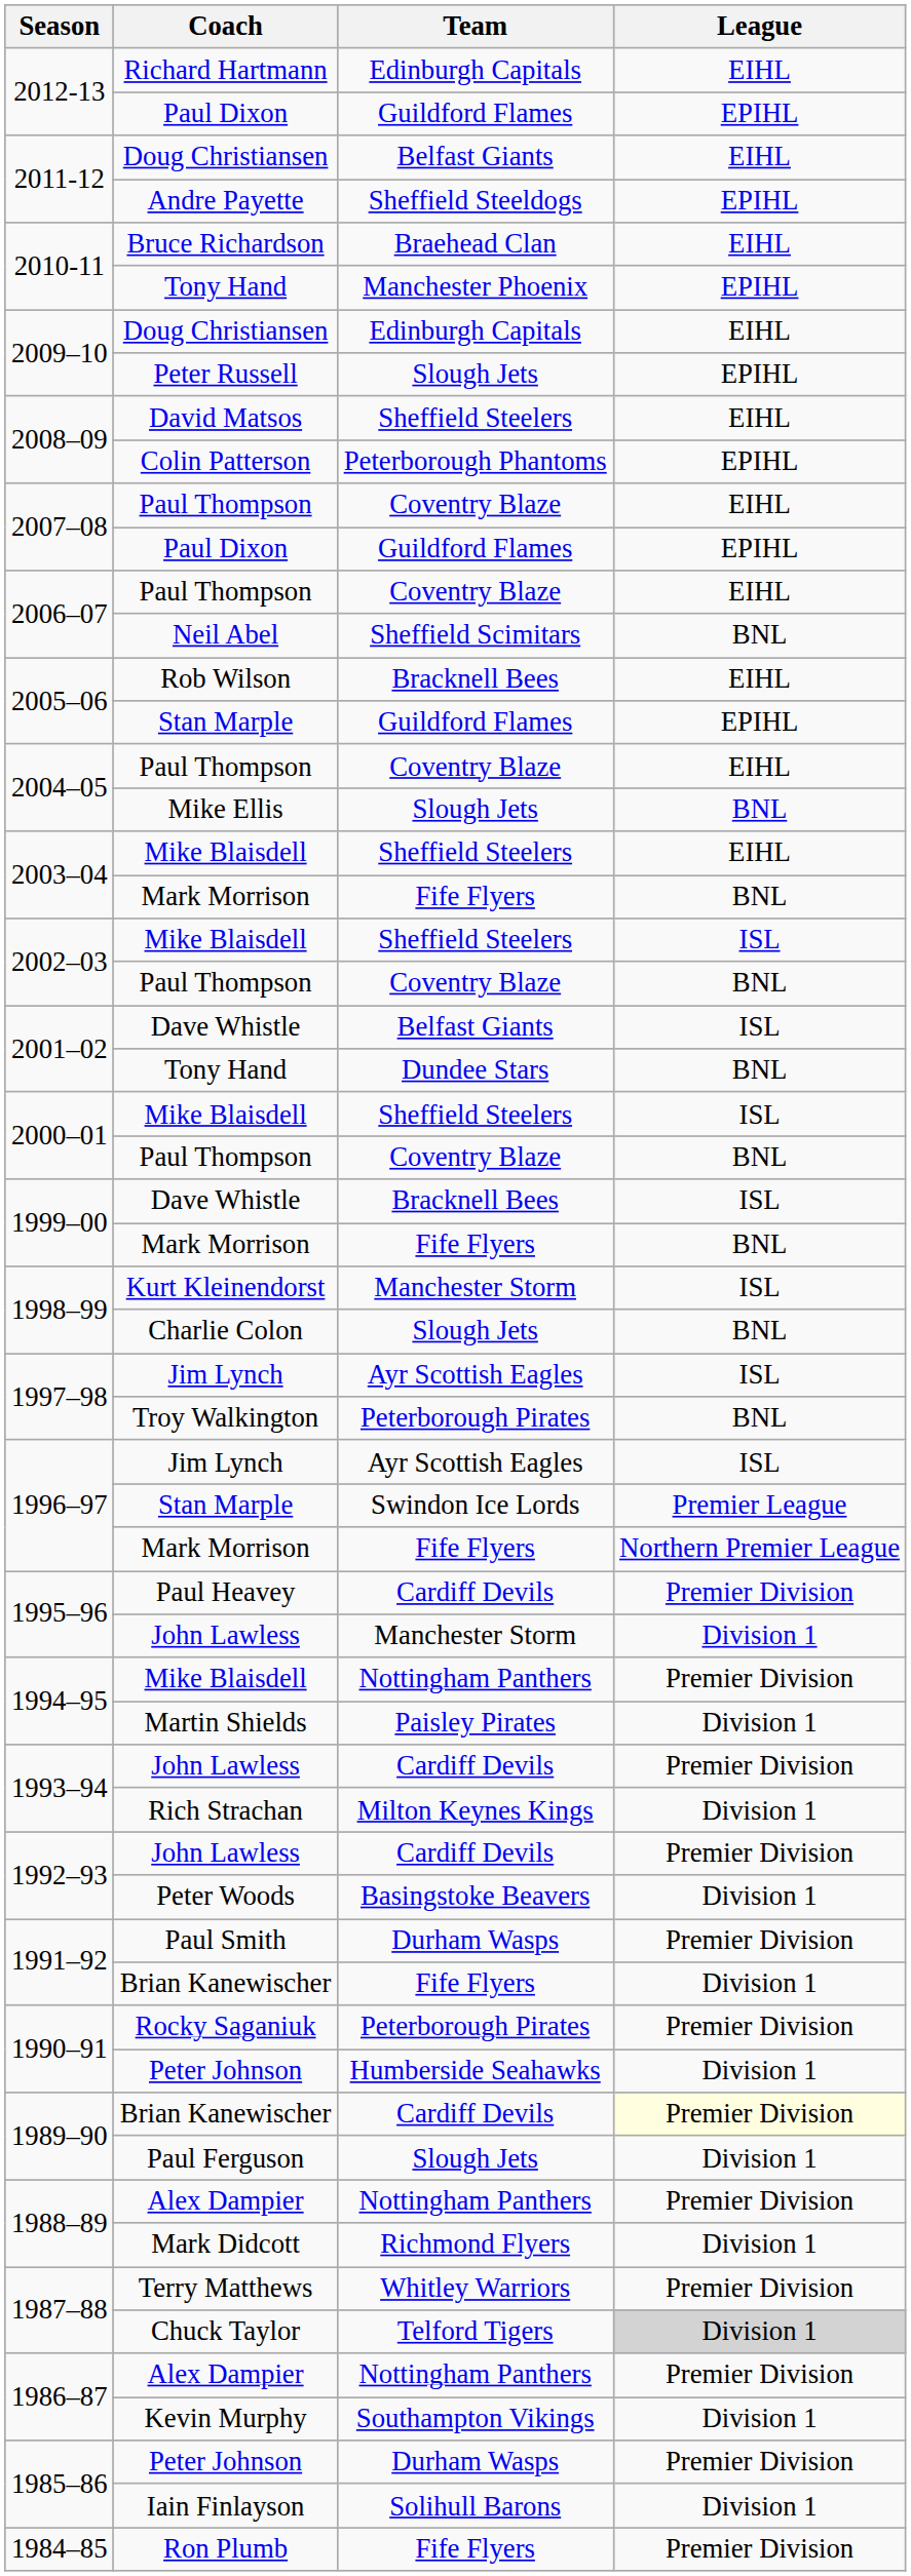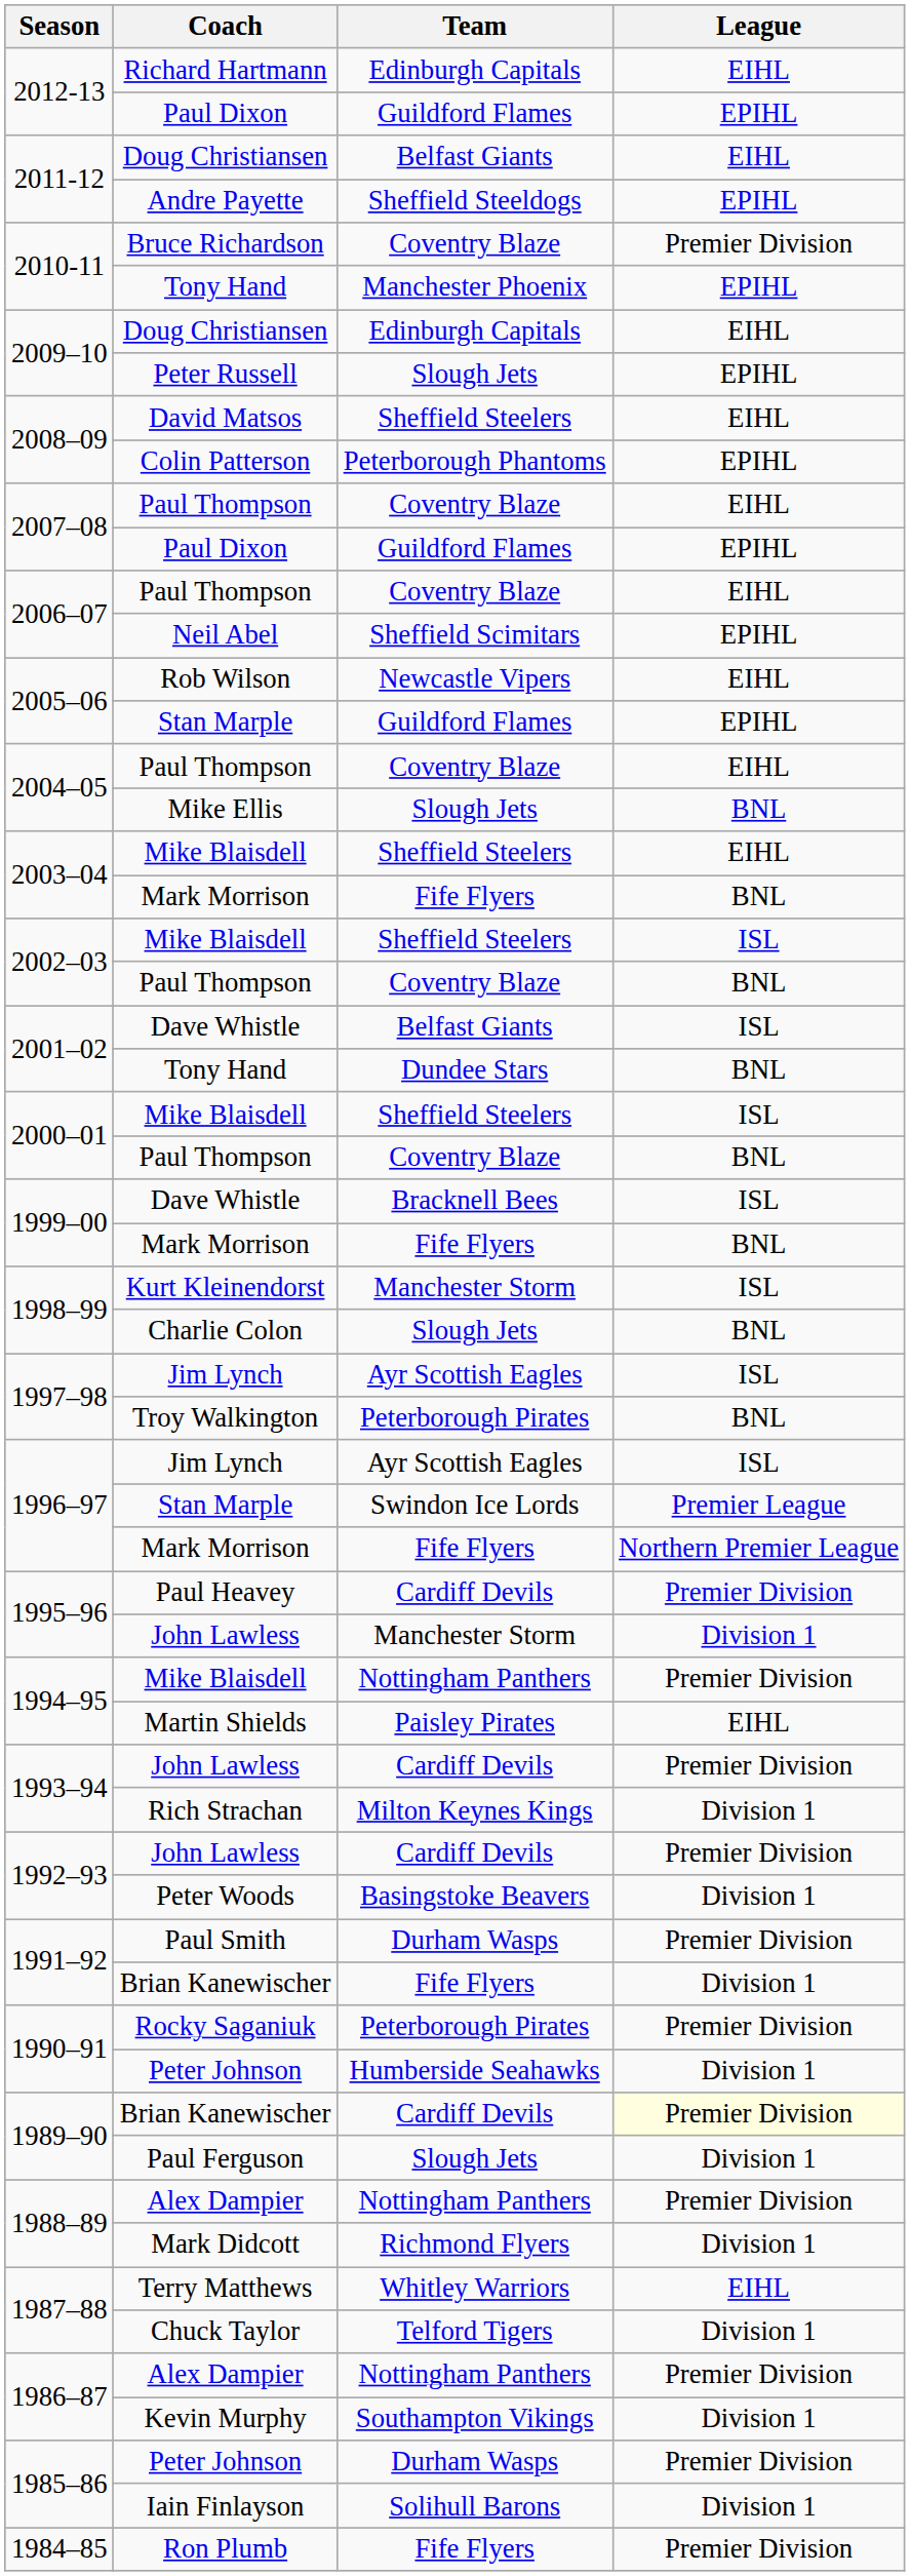 <table class="wikitable" style="text-align: center">
 <tr>
 <th>Season</th>
 <th>Coach</th>
 <th>Team</th>
 <th>League</th>
 </tr>
 <tr>
 <td rowspan="2">2012-13</td>
 <td><a href='#'>Richard Hartmann</a></td>
 <td><a href='#'>Edinburgh Capitals</a></td>
 <td><a href='#'>EIHL</a></td>
 </tr>
 <tr>
 <td><a href='#'>Paul Dixon</a></td>
 <td><a href='#'>Guildford Flames</a></td>
 <td><a href='#'>EPIHL</a></td>
 </tr>
 <tr>
 <td rowspan="2">2011-12</td>
 <td><a href='#'>Doug Christiansen</a></td>
 <td><a href='#'>Belfast Giants</a></td>
 <td><a href='#'>EIHL</a></td>
 </tr>
 <tr>
 <td><a href='#'>Andre Payette</a></td>
 <td><a href='#'>Sheffield Steeldogs</a></td>
 <td><a href='#'>EPIHL</a></td>
 </tr>
 <tr>
 <td rowspan="2">2010-11</td>
 <td><a href='#'>Bruce Richardson</a></td>
-<td><a href='#'>Braehead Clan</a></td>
-<td><a href='#'>EIHL</a></td>
+<td><a href='#'>Coventry Blaze</a></td>
+<td>Premier Division</td>
 </tr>
 <tr>
 <td><a href='#'>Tony Hand</a></td>
 <td><a href='#'>Manchester Phoenix</a></td>
 <td><a href='#'>EPIHL</a></td>
 </tr>
 <tr>
 <td rowspan="2">2009–10</td>
 <td><a href='#'>Doug Christiansen</a></td>
 <td><a href='#'>Edinburgh Capitals</a></td>
 <td>EIHL</td>
 </tr>
 <tr>
 <td><a href='#'>Peter Russell</a></td>
 <td><a href='#'>Slough Jets</a></td>
 <td>EPIHL</td>
 </tr>
 <tr>
 <td rowspan="2">2008–09</td>
 <td><a href='#'>David Matsos</a></td>
 <td><a href='#'>Sheffield Steelers</a></td>
 <td>EIHL</td>
 </tr>
 <tr>
 <td><a href='#'>Colin Patterson</a></td>
 <td><a href='#'>Peterborough Phantoms</a></td>
 <td>EPIHL</td>
 </tr>
 <tr>
 <td rowspan="2">2007–08</td>
 <td><a href='#'>Paul Thompson</a></td>
 <td><a href='#'>Coventry Blaze</a></td>
 <td>EIHL</td>
 </tr>
 <tr>
 <td><a href='#'>Paul Dixon</a></td>
 <td><a href='#'>Guildford Flames</a></td>
 <td>EPIHL</td>
 </tr>
 <tr>
 <td rowspan="2">2006–07</td>
 <td>Paul Thompson</td>
 <td><a href='#'>Coventry Blaze</a></td>
 <td>EIHL</td>
 </tr>
 <tr>
 <td><a href='#'>Neil Abel</a></td>
 <td><a href='#'>Sheffield Scimitars</a></td>
-<td>BNL</td>
+<td>EPIHL</td>
 </tr>
 <tr>
 <td rowspan="2">2005–06</td>
 <td>Rob Wilson</td>
-<td><a href='#'>Bracknell Bees</a></td>
+<td><a href='#'>Newcastle Vipers</a></td>
 <td>EIHL</td>
 </tr>
 <tr>
 <td><a href='#'>Stan Marple</a></td>
 <td><a href='#'>Guildford Flames</a></td>
 <td>EPIHL</td>
 </tr>
 <tr>
 <td rowspan="2">2004–05</td>
 <td>Paul Thompson</td>
 <td><a href='#'>Coventry Blaze</a></td>
 <td>EIHL</td>
 </tr>
 <tr>
 <td>Mike Ellis</td>
 <td><a href='#'>Slough Jets</a></td>
 <td><a href='#'>BNL</a></td>
 </tr>
 <tr>
 <td rowspan="2">2003–04</td>
 <td><a href='#'>Mike Blaisdell</a></td>
 <td><a href='#'>Sheffield Steelers</a></td>
 <td>EIHL</td>
 </tr>
 <tr>
 <td>Mark Morrison</td>
 <td><a href='#'>Fife Flyers</a></td>
 <td>BNL</td>
 </tr>
 <tr>
 <td rowspan="2">2002–03</td>
 <td><a href='#'>Mike Blaisdell</a></td>
 <td><a href='#'>Sheffield Steelers</a></td>
 <td><a href='#'>ISL</a></td>
 </tr>
 <tr>
 <td>Paul Thompson</td>
 <td><a href='#'>Coventry Blaze</a></td>
 <td>BNL</td>
 </tr>
 <tr>
 <td rowspan="2">2001–02</td>
 <td>Dave Whistle</td>
 <td><a href='#'>Belfast Giants</a></td>
 <td>ISL</td>
 </tr>
 <tr>
 <td>Tony Hand</td>
 <td><a href='#'>Dundee Stars</a></td>
 <td>BNL</td>
 </tr>
 <tr>
 <td rowspan="2">2000–01</td>
 <td><a href='#'>Mike Blaisdell</a></td>
 <td><a href='#'>Sheffield Steelers</a></td>
 <td>ISL</td>
 </tr>
 <tr>
 <td>Paul Thompson</td>
 <td><a href='#'>Coventry Blaze</a></td>
 <td>BNL</td>
 </tr>
 <tr>
 <td rowspan="2">1999–00</td>
 <td>Dave Whistle</td>
 <td><a href='#'>Bracknell Bees</a></td>
 <td>ISL</td>
 </tr>
 <tr>
 <td>Mark Morrison</td>
 <td><a href='#'>Fife Flyers</a></td>
 <td>BNL</td>
 </tr>
 <tr>
 <td rowspan="2">1998–99</td>
 <td><a href='#'>Kurt Kleinendorst</a></td>
 <td><a href='#'>Manchester Storm</a></td>
 <td>ISL</td>
 </tr>
 <tr>
 <td>Charlie Colon</td>
 <td><a href='#'>Slough Jets</a></td>
 <td>BNL</td>
 </tr>
 <tr>
 <td rowspan="2">1997–98</td>
 <td><a href='#'>Jim Lynch</a></td>
 <td><a href='#'>Ayr Scottish Eagles</a></td>
 <td>ISL</td>
 </tr>
 <tr>
 <td>Troy Walkington</td>
 <td><a href='#'>Peterborough Pirates</a></td>
 <td>BNL</td>
 </tr>
 <tr>
 <td rowspan="3">1996–97</td>
 <td>Jim Lynch</td>
 <td>Ayr Scottish Eagles</td>
 <td>ISL</td>
 </tr>
 <tr>
 <td><a href='#'>Stan Marple</a></td>
 <td>Swindon Ice Lords</td>
 <td><a href='#'>Premier League</a></td>
 </tr>
 <tr>
 <td>Mark Morrison</td>
 <td><a href='#'>Fife Flyers</a></td>
 <td><a href='#'>Northern Premier League</a></td>
 </tr>
 <tr>
 <td rowspan="2">1995–96</td>
 <td>Paul Heavey</td>
 <td><a href='#'>Cardiff Devils</a></td>
 <td><a href='#'>Premier Division</a></td>
 </tr>
 <tr>
 <td><a href='#'>John Lawless</a></td>
 <td>Manchester Storm</td>
 <td><a href='#'>Division 1</a></td>
 </tr>
 <tr>
 <td rowspan="2">1994–95</td>
 <td><a href='#'>Mike Blaisdell</a></td>
 <td><a href='#'>Nottingham Panthers</a></td>
 <td>Premier Division</td>
 </tr>
 <tr>
 <td>Martin Shields</td>
 <td><a href='#'>Paisley Pirates</a></td>
-<td>Division 1</td>
+<td>EIHL</td>
 </tr>
 <tr>
 <td rowspan="2">1993–94</td>
 <td><a href='#'>John Lawless</a></td>
 <td><a href='#'>Cardiff Devils</a></td>
 <td>Premier Division</td>
 </tr>
 <tr>
 <td>Rich Strachan</td>
 <td><a href='#'>Milton Keynes Kings</a></td>
 <td>Division 1</td>
 </tr>
 <tr>
 <td rowspan="2">1992–93</td>
 <td><a href='#'>John Lawless</a></td>
 <td><a href='#'>Cardiff Devils</a></td>
 <td>Premier Division</td>
 </tr>
 <tr>
 <td>Peter Woods</td>
 <td><a href='#'>Basingstoke Beavers</a></td>
 <td>Division 1</td>
 </tr>
 <tr>
 <td rowspan="2">1991–92</td>
 <td>Paul Smith</td>
 <td><a href='#'>Durham Wasps</a></td>
 <td>Premier Division</td>
 </tr>
 <tr>
 <td>Brian Kanewischer</td>
 <td><a href='#'>Fife Flyers</a></td>
 <td>Division 1</td>
 </tr>
 <tr>
 <td rowspan="2">1990–91</td>
 <td><a href='#'>Rocky Saganiuk</a></td>
 <td><a href='#'>Peterborough Pirates</a></td>
 <td>Premier Division</td>
 </tr>
 <tr>
 <td><a href='#'>Peter Johnson</a></td>
 <td><a href='#'>Humberside Seahawks</a></td>
 <td>Division 1</td>
 </tr>
 <tr>
 <td rowspan="2">1989–90</td>
 <td>Brian Kanewischer</td>
 <td><a href='#'>Cardiff Devils</a></td>
 <td style="background: lightyellow;">Premier Division</td>
 </tr>
 <tr>
 <td>Paul Ferguson</td>
 <td><a href='#'>Slough Jets</a></td>
 <td>Division 1</td>
 </tr>
 <tr>
 <td rowspan="2">1988–89</td>
 <td><a href='#'>Alex Dampier</a></td>
 <td><a href='#'>Nottingham Panthers</a></td>
 <td>Premier Division</td>
 </tr>
 <tr>
 <td>Mark Didcott</td>
 <td><a href='#'>Richmond Flyers</a></td>
 <td>Division 1</td>
 </tr>
 <tr>
 <td rowspan="2">1987–88</td>
 <td>Terry Matthews</td>
 <td><a href='#'>Whitley Warriors</a></td>
-<td>Premier Division</td>
+<td><a href='#'>EIHL</a></td>
 </tr>
 <tr>
 <td>Chuck Taylor</td>
 <td><a href='#'>Telford Tigers</a></td>
-<td style="background: lightgrey;">Division 1</td>
+<td>Division 1</td>
 </tr>
 <tr>
 <td rowspan="2">1986–87</td>
 <td><a href='#'>Alex Dampier</a></td>
 <td><a href='#'>Nottingham Panthers</a></td>
 <td>Premier Division</td>
 </tr>
 <tr>
 <td>Kevin Murphy</td>
 <td><a href='#'>Southampton Vikings</a></td>
 <td>Division 1</td>
 </tr>
 <tr>
 <td rowspan="2">1985–86</td>
 <td><a href='#'>Peter Johnson</a></td>
 <td><a href='#'>Durham Wasps</a></td>
 <td>Premier Division</td>
 </tr>
 <tr>
 <td>Iain Finlayson</td>
 <td><a href='#'>Solihull Barons</a></td>
 <td>Division 1</td>
 </tr>
 <tr>
 <td>1984–85</td>
 <td><a href='#'>Ron Plumb</a></td>
 <td><a href='#'>Fife Flyers</a></td>
 <td>Premier Division</td>
 </tr>
 </table>
